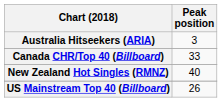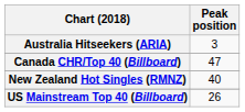 <table class="wikitable plainrowheaders sortable" style="text-align:center">
 <tr>
 <th scope="col">Chart (2018)</th>
 <th scope="col">Peak<br> position</th>
 </tr>
 <tr>
 <th scope="row">Australia Hitseekers (<a href='#'>ARIA</a>)</th>
 <td>3</td>
 </tr>
 <tr>
 </tr>
 <tr>
 </tr>
 <tr>
 <th scope="row">Canada <a href='#'>CHR/Top 40</a> (<em><a href='#'>Billboard</a></em>)</th>
-<td>33</td>
+<td>47</td>
 </tr>
 <tr>
 </tr>
 <tr>
 <th scope="row">New Zealand <a href='#'>Hot Singles</a> (<a href='#'>RMNZ</a>)</th>
 <td>40</td>
 </tr>
 <tr>
 </tr>
 <tr>
 <th scope="row">US <a href='#'>Mainstream Top 40</a> (<em><a href='#'>Billboard</a></em>)</th>
 <td>26</td>
 </tr>
 </table>
